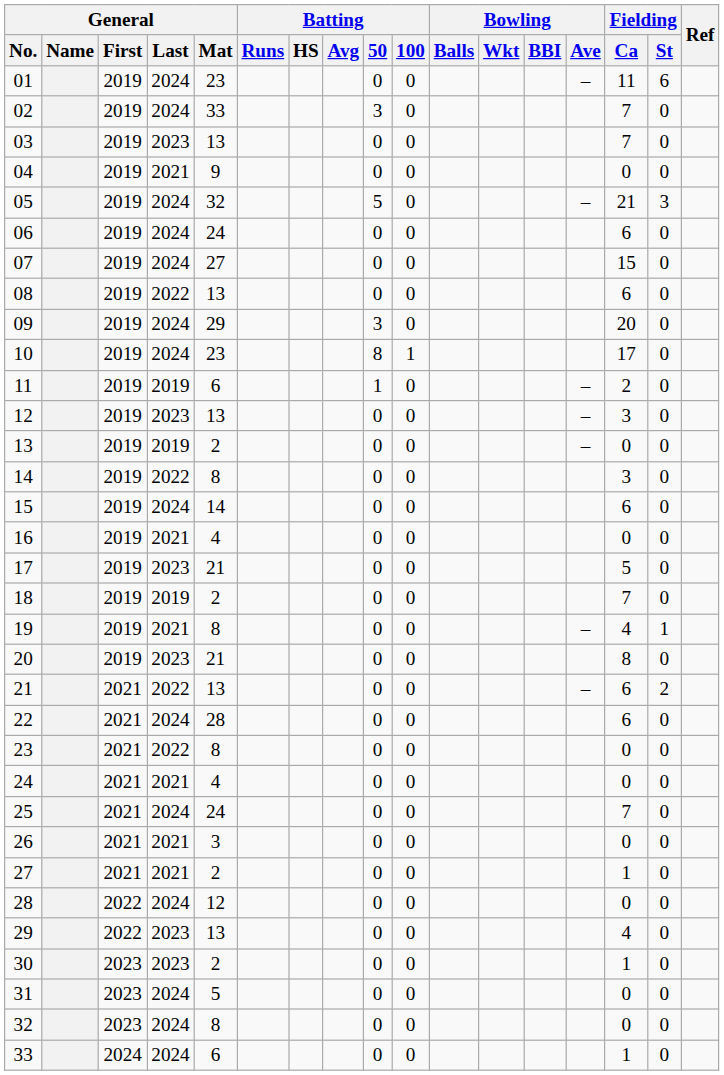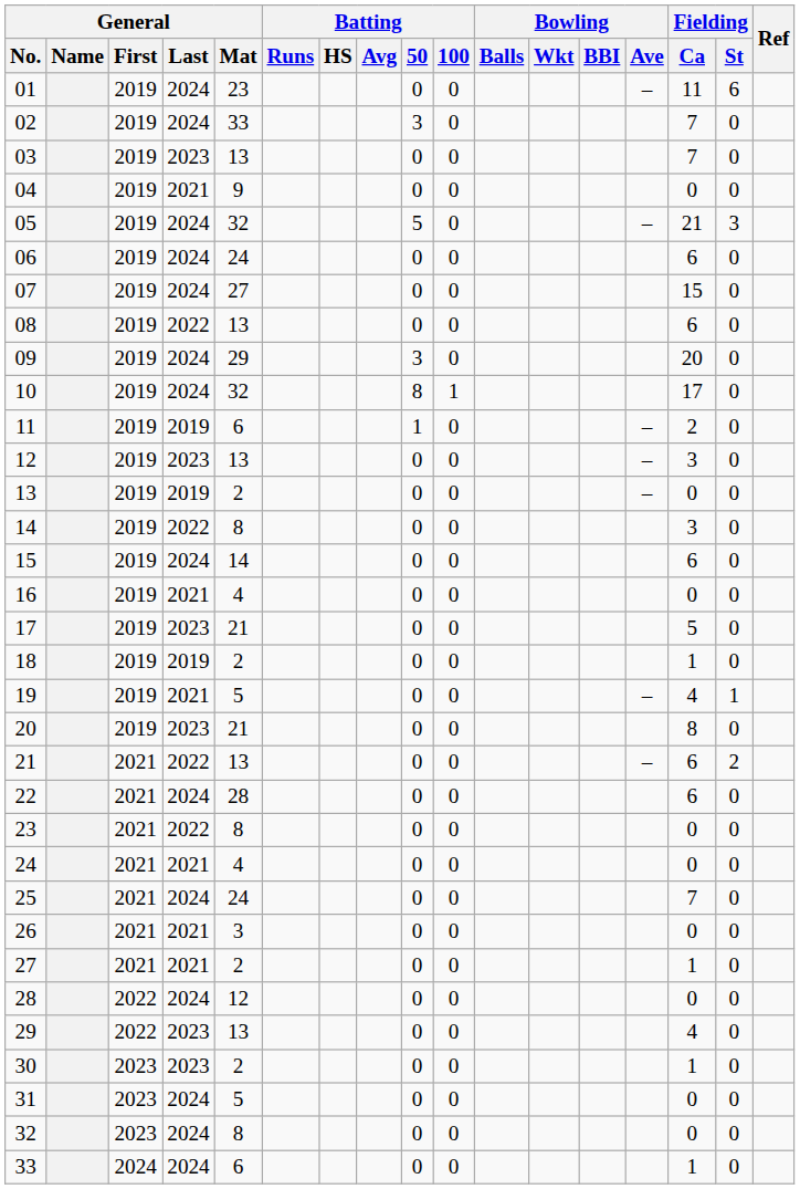 <table class="wikitable plainrowheaders sortable">
 <tr align="center">
 <th scope="col" colspan=5 class="unsortable">General</th>
 <th scope="col" colspan=5 class="unsortable"><a href='#'>Batting</a></th>
 <th scope="col" colspan=4 class="unsortable"><a href='#'>Bowling</a></th>
 <th scope="col" colspan=2 class="unsortable"><a href='#'>Fielding</a></th>
 <th scope="col" rowspan=2 class="unsortable">Ref</th>
 </tr>
 <tr align="center">
 <th scope="col">No.</th>
 <th scope="col">Name</th>
 <th scope="col">First</th>
 <th scope="col">Last</th>
 <th scope="col">Mat</th>
 <th scope="col"><a href='#'>Runs</a></th>
 <th scope="col">HS</th>
 <th scope="col"><a href='#'>Avg</a></th>
 <th scope="col"><a href='#'>50</a></th>
 <th scope="col"><a href='#'>100</a></th>
 <th scope="col"><a href='#'>Balls</a></th>
 <th scope="col"><a href='#'>Wkt</a></th>
 <th scope="col"><a href='#'>BBI</a></th>
 <th scope="col"><a href='#'>Ave</a></th>
 <th scope="col"><a href='#'>Ca</a></th>
 <th scope="col"><a href='#'>St</a></th>
 </tr>
 <tr align="center">
 <td><span>0</span>1</td>
 <th scope="row" align="left"></th>
 <td>2019</td>
 <td>2024</td>
 <td>23</td>
 <td></td>
 <td></td>
 <td></td>
 <td>0</td>
 <td>0</td>
 <td></td>
 <td></td>
 <td></td>
 <td>–</td>
 <td>11</td>
 <td>6</td>
 <td></td>
 </tr>
 <tr align="center">
 <td><span>0</span>2</td>
 <th scope="row" align="left"></th>
 <td>2019</td>
 <td>2024</td>
 <td>33</td>
 <td></td>
 <td></td>
 <td></td>
 <td>3</td>
 <td>0</td>
 <td></td>
 <td></td>
 <td></td>
 <td></td>
 <td>7</td>
 <td>0</td>
 <td></td>
 </tr>
 <tr align="center">
 <td><span>0</span>3</td>
 <th scope="row" align="left"></th>
 <td>2019</td>
 <td>2023</td>
 <td>13</td>
 <td></td>
 <td></td>
 <td></td>
 <td>0</td>
 <td>0</td>
 <td></td>
 <td></td>
 <td></td>
 <td></td>
 <td>7</td>
 <td>0</td>
 <td></td>
 </tr>
 <tr align="center">
 <td><span>0</span>4</td>
 <th scope="row" align="left"></th>
 <td>2019</td>
 <td>2021</td>
 <td>9</td>
 <td></td>
 <td></td>
 <td></td>
 <td>0</td>
 <td>0</td>
 <td></td>
 <td></td>
 <td></td>
 <td></td>
 <td>0</td>
 <td>0</td>
 <td></td>
 </tr>
 <tr align="center">
 <td><span>0</span>5</td>
 <th scope="row" align="left"></th>
 <td>2019</td>
 <td>2024</td>
 <td>32</td>
 <td></td>
 <td></td>
 <td></td>
 <td>5</td>
 <td>0</td>
 <td></td>
 <td></td>
 <td></td>
 <td>–</td>
 <td>21</td>
 <td>3</td>
 <td></td>
 </tr>
 <tr align="center">
 <td><span>0</span>6</td>
 <th scope="row" align="left"></th>
 <td>2019</td>
 <td>2024</td>
 <td>24</td>
 <td></td>
 <td></td>
 <td></td>
 <td>0</td>
 <td>0</td>
 <td></td>
 <td></td>
 <td></td>
 <td></td>
 <td>6</td>
 <td>0</td>
 <td></td>
 </tr>
 <tr align="center">
 <td><span>0</span>7</td>
 <th scope="row" align="left"></th>
 <td>2019</td>
 <td>2024</td>
 <td>27</td>
 <td></td>
 <td></td>
 <td></td>
 <td>0</td>
 <td>0</td>
 <td></td>
 <td></td>
 <td></td>
 <td></td>
 <td>15</td>
 <td>0</td>
 <td></td>
 </tr>
 <tr align="center">
 <td><span>0</span>8</td>
 <th scope="row" align="left"></th>
 <td>2019</td>
 <td>2022</td>
 <td>13</td>
 <td></td>
 <td></td>
 <td></td>
 <td>0</td>
 <td>0</td>
 <td></td>
 <td></td>
 <td></td>
 <td></td>
 <td>6</td>
 <td>0</td>
 <td></td>
 </tr>
 <tr align="center">
 <td><span>0</span>9</td>
 <th scope="row" align="left"></th>
 <td>2019</td>
 <td>2024</td>
 <td>29</td>
 <td></td>
 <td></td>
 <td></td>
 <td>3</td>
 <td>0</td>
 <td></td>
 <td></td>
 <td></td>
 <td></td>
 <td>20</td>
 <td>0</td>
 <td></td>
 </tr>
 <tr align="center">
 <td>10</td>
 <th scope="row" align="left"></th>
 <td>2019</td>
 <td>2024</td>
-<td>23</td>
+<td>32</td>
 <td></td>
 <td></td>
 <td></td>
 <td>8</td>
 <td>1</td>
 <td></td>
 <td></td>
 <td></td>
 <td></td>
 <td>17</td>
 <td>0</td>
 <td></td>
 </tr>
 <tr align="center">
 <td>11</td>
 <th scope="row" align="left"></th>
 <td>2019</td>
 <td>2019</td>
 <td>6</td>
 <td></td>
 <td></td>
 <td></td>
 <td>1</td>
 <td>0</td>
 <td></td>
 <td></td>
 <td></td>
 <td>–</td>
 <td>2</td>
 <td>0</td>
 <td></td>
 </tr>
 <tr align="center">
 <td>12</td>
 <th scope="row" align="left"></th>
 <td>2019</td>
 <td>2023</td>
 <td>13</td>
 <td></td>
 <td></td>
 <td></td>
 <td>0</td>
 <td>0</td>
 <td></td>
 <td></td>
 <td></td>
 <td>–</td>
 <td>3</td>
 <td>0</td>
 <td></td>
 </tr>
 <tr align="center">
 <td>13</td>
 <th scope="row" align="left"></th>
 <td>2019</td>
 <td>2019</td>
 <td>2</td>
 <td></td>
 <td></td>
 <td></td>
 <td>0</td>
 <td>0</td>
 <td></td>
 <td></td>
 <td></td>
 <td>–</td>
 <td>0</td>
 <td>0</td>
 <td></td>
 </tr>
 <tr align="center">
 <td>14</td>
 <th scope="row" align="left"></th>
 <td>2019</td>
 <td>2022</td>
 <td>8</td>
 <td></td>
 <td></td>
 <td></td>
 <td>0</td>
 <td>0</td>
 <td></td>
 <td></td>
 <td></td>
 <td></td>
 <td>3</td>
 <td>0</td>
 <td></td>
 </tr>
 <tr align="center">
 <td>15</td>
 <th scope="row" align="left"></th>
 <td>2019</td>
 <td>2024</td>
 <td>14</td>
 <td></td>
 <td></td>
 <td></td>
 <td>0</td>
 <td>0</td>
 <td></td>
 <td></td>
 <td></td>
 <td></td>
 <td>6</td>
 <td>0</td>
 <td></td>
 </tr>
 <tr align="center">
 <td>16</td>
 <th scope="row" align="left"></th>
 <td>2019</td>
 <td>2021</td>
 <td>4</td>
 <td></td>
 <td></td>
 <td></td>
 <td>0</td>
 <td>0</td>
 <td></td>
 <td></td>
 <td></td>
 <td></td>
 <td>0</td>
 <td>0</td>
 <td></td>
 </tr>
 <tr align="center">
 <td>17</td>
 <th scope="row" align="left"></th>
 <td>2019</td>
 <td>2023</td>
 <td>21</td>
 <td></td>
 <td></td>
 <td></td>
 <td>0</td>
 <td>0</td>
 <td></td>
 <td></td>
 <td></td>
 <td></td>
 <td>5</td>
 <td>0</td>
 <td></td>
 </tr>
 <tr align="center">
 <td>18</td>
 <th scope="row" align="left"></th>
 <td>2019</td>
 <td>2019</td>
 <td>2</td>
 <td></td>
 <td></td>
 <td></td>
 <td>0</td>
 <td>0</td>
 <td></td>
 <td></td>
 <td></td>
 <td></td>
-<td>7</td>
+<td>1</td>
 <td>0</td>
 <td></td>
 </tr>
 <tr align="center">
 <td>19</td>
 <th scope="row" align="left"></th>
 <td>2019</td>
 <td>2021</td>
-<td>8</td>
+<td>5</td>
 <td></td>
 <td></td>
 <td></td>
 <td>0</td>
 <td>0</td>
 <td></td>
 <td></td>
 <td></td>
 <td>–</td>
 <td>4</td>
 <td>1</td>
 <td></td>
 </tr>
 <tr align="center">
 <td>20</td>
 <th scope="row" align="left"></th>
 <td>2019</td>
 <td>2023</td>
 <td>21</td>
 <td></td>
 <td></td>
 <td></td>
 <td>0</td>
 <td>0</td>
 <td></td>
 <td></td>
 <td></td>
 <td></td>
 <td>8</td>
 <td>0</td>
 <td></td>
 </tr>
 <tr align="center">
 <td>21</td>
 <th scope="row" align="left"></th>
 <td>2021</td>
 <td>2022</td>
 <td>13</td>
 <td></td>
 <td></td>
 <td></td>
 <td>0</td>
 <td>0</td>
 <td></td>
 <td></td>
 <td></td>
 <td>–</td>
 <td>6</td>
 <td>2</td>
 <td></td>
 </tr>
 <tr align="center">
 <td>22</td>
 <th scope="row" align="left"></th>
 <td>2021</td>
 <td>2024</td>
 <td>28</td>
 <td></td>
 <td></td>
 <td></td>
 <td>0</td>
 <td>0</td>
 <td></td>
 <td></td>
 <td></td>
 <td></td>
 <td>6</td>
 <td>0</td>
 <td></td>
 </tr>
 <tr align="center">
 <td>23</td>
 <th scope="row" align="left"></th>
 <td>2021</td>
 <td>2022</td>
 <td>8</td>
 <td></td>
 <td></td>
 <td></td>
 <td>0</td>
 <td>0</td>
 <td></td>
 <td></td>
 <td></td>
 <td></td>
 <td>0</td>
 <td>0</td>
 <td></td>
 </tr>
 <tr align="center">
 <td>24</td>
 <th scope="row" align="left"></th>
 <td>2021</td>
 <td>2021</td>
 <td>4</td>
 <td></td>
 <td></td>
 <td></td>
 <td>0</td>
 <td>0</td>
 <td></td>
 <td></td>
 <td></td>
 <td></td>
 <td>0</td>
 <td>0</td>
 <td></td>
 </tr>
 <tr align="center">
 <td>25</td>
 <th scope="row" align="left"></th>
 <td>2021</td>
 <td>2024</td>
 <td>24</td>
 <td></td>
 <td></td>
 <td></td>
 <td>0</td>
 <td>0</td>
 <td></td>
 <td></td>
 <td></td>
 <td></td>
 <td>7</td>
 <td>0</td>
 <td></td>
 </tr>
 <tr align="center">
 <td>26</td>
 <th scope="row" align="left"></th>
 <td>2021</td>
 <td>2021</td>
 <td>3</td>
 <td></td>
 <td></td>
 <td></td>
 <td>0</td>
 <td>0</td>
 <td></td>
 <td></td>
 <td></td>
 <td></td>
 <td>0</td>
 <td>0</td>
 <td></td>
 </tr>
 <tr align="center">
 <td>27</td>
 <th scope="row" align="left"></th>
 <td>2021</td>
 <td>2021</td>
 <td>2</td>
 <td></td>
 <td></td>
 <td></td>
 <td>0</td>
 <td>0</td>
 <td></td>
 <td></td>
 <td></td>
 <td></td>
 <td>1</td>
 <td>0</td>
 <td></td>
 </tr>
 <tr align="center">
 <td>28</td>
 <th scope="row" align="left"></th>
 <td>2022</td>
 <td>2024</td>
 <td>12</td>
 <td></td>
 <td></td>
 <td></td>
 <td>0</td>
 <td>0</td>
 <td></td>
 <td></td>
 <td></td>
 <td></td>
 <td>0</td>
 <td>0</td>
 <td></td>
 </tr>
 <tr align="center">
 <td>29</td>
 <th scope="row" align="left"></th>
 <td>2022</td>
 <td>2023</td>
 <td>13</td>
 <td></td>
 <td></td>
 <td></td>
 <td>0</td>
 <td>0</td>
 <td></td>
 <td></td>
 <td></td>
 <td></td>
 <td>4</td>
 <td>0</td>
 <td></td>
 </tr>
 <tr align="center">
 <td>30</td>
 <th scope="row" align="left"></th>
 <td>2023</td>
 <td>2023</td>
 <td>2</td>
 <td></td>
 <td></td>
 <td></td>
 <td>0</td>
 <td>0</td>
 <td></td>
 <td></td>
 <td></td>
 <td></td>
 <td>1</td>
 <td>0</td>
 <td></td>
 </tr>
 <tr align="center">
 <td>31</td>
 <th scope="row" align="left"></th>
 <td>2023</td>
 <td>2024</td>
 <td>5</td>
 <td></td>
 <td></td>
 <td></td>
 <td>0</td>
 <td>0</td>
 <td></td>
 <td></td>
 <td></td>
 <td></td>
 <td>0</td>
 <td>0</td>
 <td></td>
 </tr>
 <tr align="center">
 <td>32</td>
 <th scope="row" align="left"></th>
 <td>2023</td>
 <td>2024</td>
 <td>8</td>
 <td></td>
 <td></td>
 <td></td>
 <td>0</td>
 <td>0</td>
 <td></td>
 <td></td>
 <td></td>
 <td></td>
 <td>0</td>
 <td>0</td>
 <td></td>
 </tr>
 <tr align="center">
 <td>33</td>
 <th scope="row" align="left"></th>
 <td>2024</td>
 <td>2024</td>
 <td>6</td>
 <td></td>
 <td></td>
 <td></td>
 <td>0</td>
 <td>0</td>
 <td></td>
 <td></td>
 <td></td>
 <td></td>
 <td>1</td>
 <td>0</td>
 <td></td>
 </tr>
 </table>
